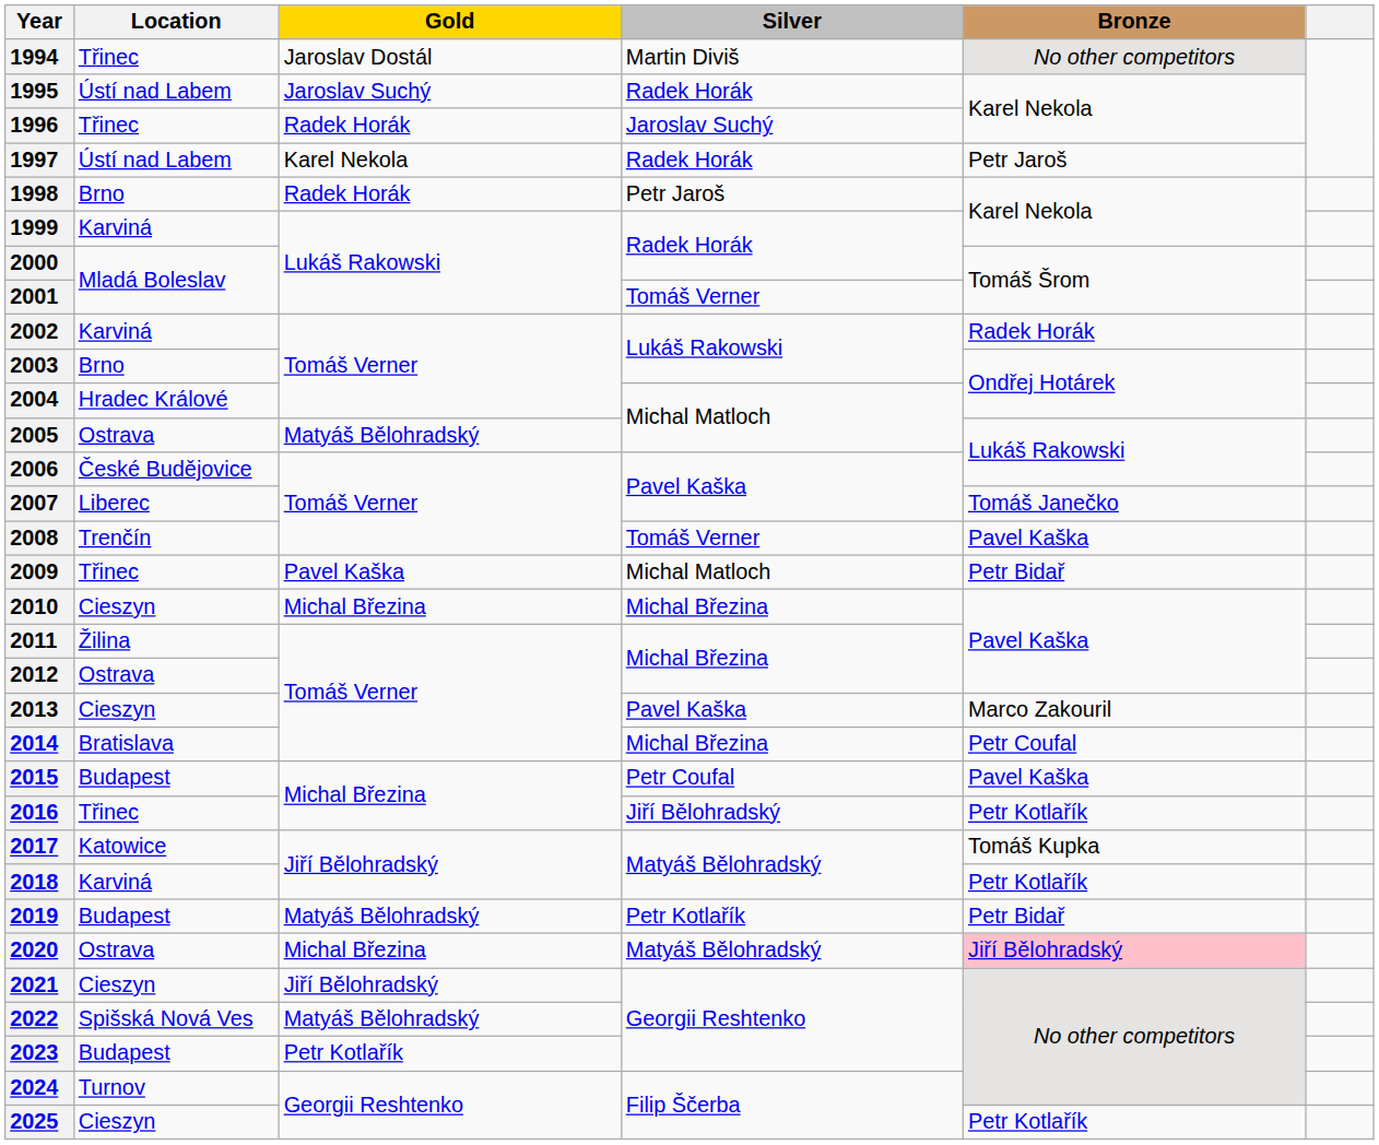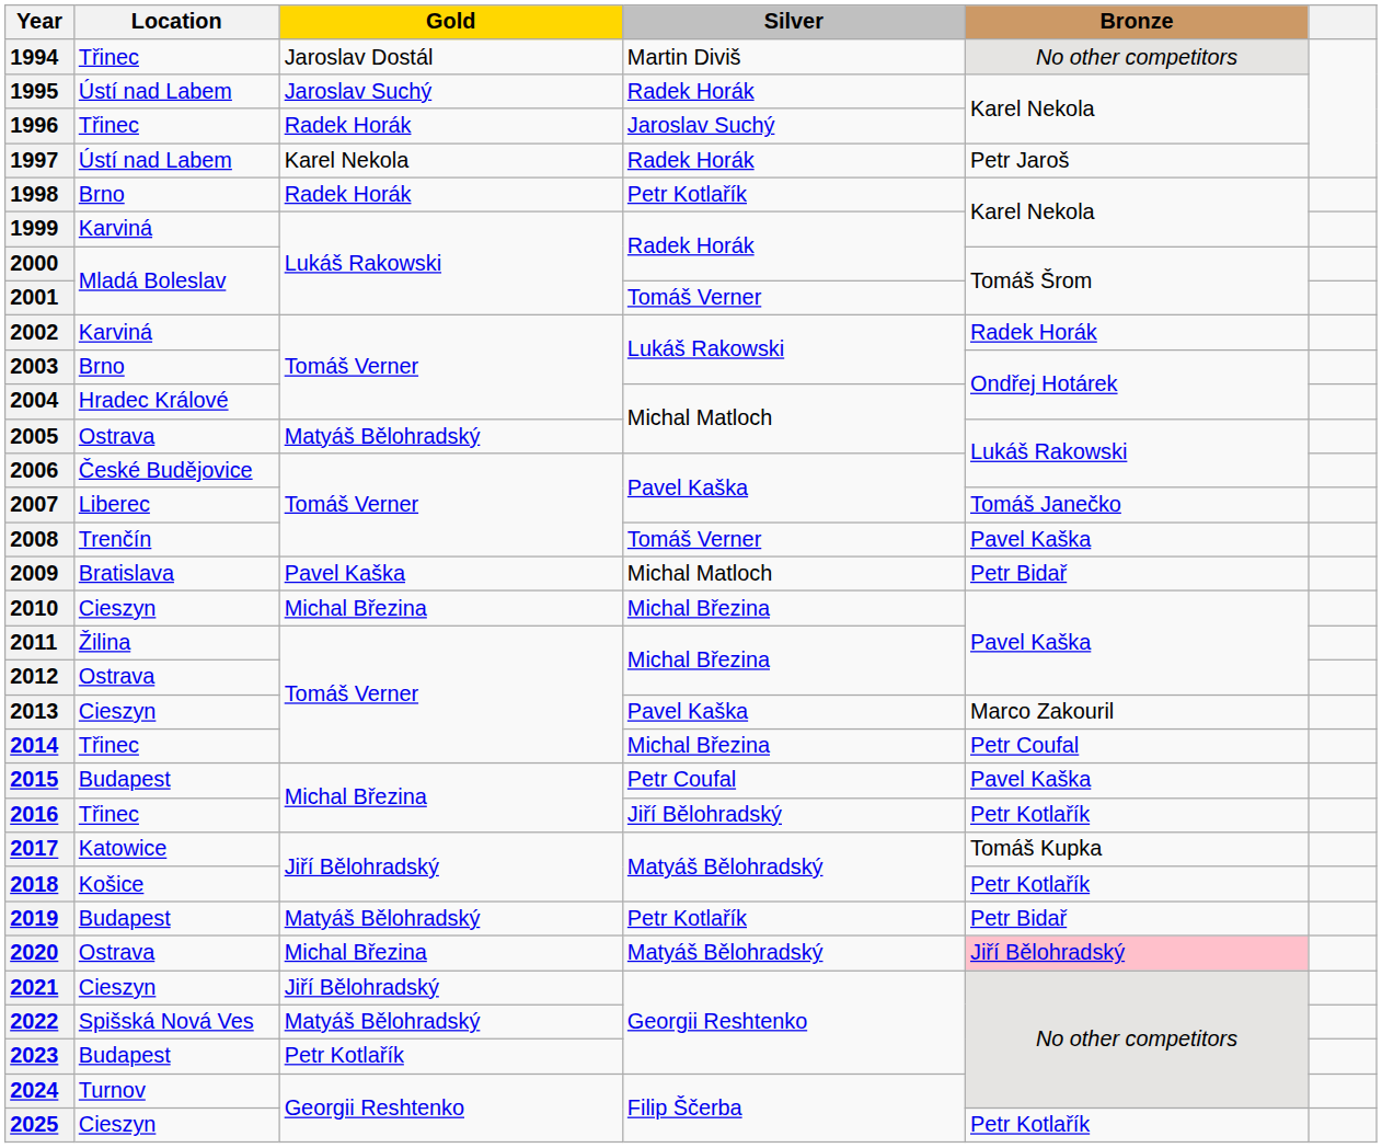 <table class="wikitable unsortable" style="text-align:left; width:80%">
 <tr>
 <th scope="col" style="text-align:center; width:5%">Year</th>
 <th scope="col" style="text-align:center; width:15%">Location</th>
 <td scope="col" style="text-align:center; width:25%; background:gold"><strong>Gold</strong></td>
 <td scope="col" style="text-align:center; width:25%; background:silver"><strong>Silver</strong></td>
 <td scope="col" style="text-align:center; width:25%; background:#c96"><strong>Bronze</strong></td>
 <th scope="col" style="text-align:center; width:5%"></th>
 </tr>
 <tr>
 <th scope="row" style="text-align:left">1994</th>
 <td><a href='#'>Třinec</a></td>
 <td>Jaroslav Dostál</td>
 <td>Martin Diviš</td>
 <td align="center" bgcolor="e5e4e2"><em>No other competitors</em></td>
 <td rowspan="4"></td>
 </tr>
 <tr>
 <th scope="row" style="text-align:left">1995</th>
 <td><a href='#'>Ústí nad Labem</a></td>
 <td><a href='#'>Jaroslav Suchý</a></td>
 <td><a href='#'>Radek Horák</a></td>
 <td rowspan="2">Karel Nekola</td>
 </tr>
 <tr>
 <th scope="row" style="text-align:left">1996</th>
 <td><a href='#'>Třinec</a></td>
 <td><a href='#'>Radek Horák</a></td>
 <td><a href='#'>Jaroslav Suchý</a></td>
 </tr>
 <tr>
 <th scope="row" style="text-align:left">1997</th>
 <td><a href='#'>Ústí nad Labem</a></td>
 <td>Karel Nekola</td>
 <td><a href='#'>Radek Horák</a></td>
 <td>Petr Jaroš</td>
 </tr>
 <tr>
 <th scope="row" style="text-align:left">1998</th>
 <td><a href='#'>Brno</a></td>
 <td><a href='#'>Radek Horák</a></td>
-<td>Petr Jaroš</td>
+<td><a href='#'>Petr Kotlařík</a></td>
 <td rowspan="2">Karel Nekola</td>
 <td></td>
 </tr>
 <tr>
 <th scope="row" style="text-align:left">1999</th>
 <td><a href='#'>Karviná</a></td>
 <td rowspan="3"><a href='#'>Lukáš Rakowski</a></td>
 <td rowspan="2"><a href='#'>Radek Horák</a></td>
 <td></td>
 </tr>
 <tr>
 <th scope="row" style="text-align:left">2000</th>
 <td rowspan="2"><a href='#'>Mladá Boleslav</a></td>
 <td rowspan="2">Tomáš Šrom</td>
 <td></td>
 </tr>
 <tr>
 <th scope="row" style="text-align:left">2001</th>
 <td><a href='#'>Tomáš Verner</a></td>
 <td></td>
 </tr>
 <tr>
 <th scope="row" style="text-align:left">2002</th>
 <td><a href='#'>Karviná</a></td>
 <td rowspan="3"><a href='#'>Tomáš Verner</a></td>
 <td rowspan="2"><a href='#'>Lukáš Rakowski</a></td>
 <td><a href='#'>Radek Horák</a></td>
 <td></td>
 </tr>
 <tr>
 <th scope="row" style="text-align:left">2003</th>
 <td><a href='#'>Brno</a></td>
 <td rowspan="2"><a href='#'>Ondřej Hotárek</a></td>
 <td></td>
 </tr>
 <tr>
 <th scope="row" style="text-align:left">2004</th>
 <td><a href='#'>Hradec Králové</a></td>
 <td rowspan="2">Michal Matloch</td>
 <td></td>
 </tr>
 <tr>
 <th scope="row" style="text-align:left">2005</th>
 <td><a href='#'>Ostrava</a></td>
 <td><a href='#'>Matyáš Bělohradský</a></td>
 <td rowspan="2"><a href='#'>Lukáš Rakowski</a></td>
 <td></td>
 </tr>
 <tr>
 <th scope="row" style="text-align:left">2006</th>
 <td><a href='#'>České Budějovice</a></td>
 <td rowspan="3"><a href='#'>Tomáš Verner</a></td>
 <td rowspan="2"><a href='#'>Pavel Kaška</a></td>
 <td></td>
 </tr>
 <tr>
 <th scope="row" style="text-align:left">2007</th>
 <td><a href='#'>Liberec</a></td>
 <td><a href='#'>Tomáš Janečko</a></td>
 <td></td>
 </tr>
 <tr>
 <th scope="row" style="text-align:left">2008</th>
 <td> <a href='#'>Trenčín</a></td>
 <td><a href='#'>Tomáš Verner</a></td>
 <td><a href='#'>Pavel Kaška</a></td>
 <td></td>
 </tr>
 <tr>
 <th scope="row" style="text-align:left">2009</th>
-<td><a href='#'>Třinec</a></td>
+<td> <a href='#'>Bratislava</a></td>
 <td><a href='#'>Pavel Kaška</a></td>
 <td>Michal Matloch</td>
 <td><a href='#'>Petr Bidař</a></td>
 <td></td>
 </tr>
 <tr>
 <th scope="row" style="text-align:left">2010</th>
 <td> <a href='#'>Cieszyn</a></td>
 <td><a href='#'>Michal Březina</a></td>
 <td><a href='#'>Michal Březina</a></td>
 <td rowspan="3"><a href='#'>Pavel Kaška</a></td>
 <td></td>
 </tr>
 <tr>
 <th scope="row" style="text-align:left">2011</th>
 <td> <a href='#'>Žilina</a></td>
 <td rowspan="4"><a href='#'>Tomáš Verner</a></td>
 <td rowspan="2"><a href='#'>Michal Březina</a></td>
 <td></td>
 </tr>
 <tr>
 <th scope="row" style="text-align:left">2012</th>
 <td><a href='#'>Ostrava</a></td>
 <td></td>
 </tr>
 <tr>
 <th scope="row" style="text-align:left">2013</th>
 <td> <a href='#'>Cieszyn</a></td>
 <td><a href='#'>Pavel Kaška</a></td>
 <td>Marco Zakouril</td>
 <td></td>
 </tr>
 <tr>
 <th scope="row" style="text-align:left"><a href='#'>2014</a></th>
-<td> <a href='#'>Bratislava</a></td>
+<td><a href='#'>Třinec</a></td>
 <td><a href='#'>Michal Březina</a></td>
 <td><a href='#'>Petr Coufal</a></td>
 <td></td>
 </tr>
 <tr>
 <th scope="row" style="text-align:left"><a href='#'>2015</a></th>
 <td> <a href='#'>Budapest</a></td>
 <td rowspan="2"><a href='#'>Michal Březina</a></td>
 <td><a href='#'>Petr Coufal</a></td>
 <td><a href='#'>Pavel Kaška</a></td>
 <td></td>
 </tr>
 <tr>
 <th scope="row" style="text-align:left"><a href='#'>2016</a></th>
 <td><a href='#'>Třinec</a></td>
 <td><a href='#'>Jiří Bělohradský</a></td>
 <td><a href='#'>Petr Kotlařík</a></td>
 <td></td>
 </tr>
 <tr>
 <th scope="row" style="text-align:left"><a href='#'>2017</a></th>
 <td> <a href='#'>Katowice</a></td>
 <td rowspan="2"><a href='#'>Jiří Bělohradský</a></td>
 <td rowspan="2"><a href='#'>Matyáš Bělohradský</a></td>
 <td>Tomáš Kupka</td>
 <td></td>
 </tr>
 <tr>
 <th scope="row" style="text-align:left"><a href='#'>2018</a></th>
-<td><a href='#'>Karviná</a></td>
+<td> <a href='#'>Košice</a></td>
 <td><a href='#'>Petr Kotlařík</a></td>
 <td></td>
 </tr>
 <tr>
 <th scope="row" style="text-align:left"><a href='#'>2019</a></th>
 <td> <a href='#'>Budapest</a></td>
 <td><a href='#'>Matyáš Bělohradský</a></td>
 <td><a href='#'>Petr Kotlařík</a></td>
 <td><a href='#'>Petr Bidař</a></td>
 <td></td>
 </tr>
 <tr>
 <th scope="row" style="text-align:left"><a href='#'>2020</a></th>
 <td><a href='#'>Ostrava</a></td>
 <td><a href='#'>Michal Březina</a></td>
 <td><a href='#'>Matyáš Bělohradský</a></td>
 <td style="background: pink;"><a href='#'>Jiří Bělohradský</a></td>
 <td></td>
 </tr>
 <tr>
 <th scope="row" style="text-align:left"><a href='#'>2021</a></th>
 <td> <a href='#'>Cieszyn</a></td>
 <td><a href='#'>Jiří Bělohradský</a></td>
 <td rowspan="3"><a href='#'>Georgii Reshtenko</a></td>
 <td rowspan="4" align="center" bgcolor="e5e4e2"><em>No other competitors</em></td>
 <td></td>
 </tr>
 <tr>
 <th scope="row" style="text-align:left"><a href='#'>2022</a></th>
 <td> <a href='#'>Spišská Nová Ves</a></td>
 <td><a href='#'>Matyáš Bělohradský</a></td>
 <td></td>
 </tr>
 <tr>
 <th scope="row" style="text-align:left"><a href='#'>2023</a></th>
 <td> <a href='#'>Budapest</a></td>
 <td><a href='#'>Petr Kotlařík</a></td>
 <td></td>
 </tr>
 <tr>
 <th scope="row" style="text-align:left"><a href='#'>2024</a></th>
 <td><a href='#'>Turnov</a></td>
 <td rowspan="2"><a href='#'>Georgii Reshtenko</a></td>
 <td rowspan="2"><a href='#'>Filip Ščerba</a></td>
 <td></td>
 </tr>
 <tr>
 <th scope="row" style="text-align:left"><a href='#'>2025</a></th>
 <td> <a href='#'>Cieszyn</a></td>
 <td><a href='#'>Petr Kotlařík</a></td>
 <td></td>
 </tr>
 </table>
